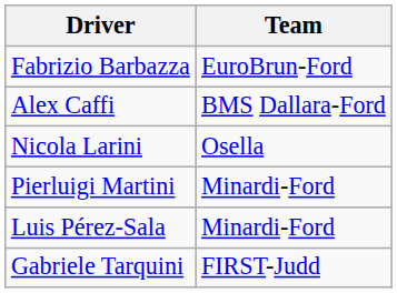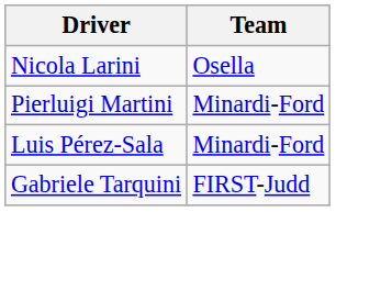 <table class="wikitable" style="font-size:90%">
 <tr>
 <th>Driver</th>
 <th>Team</th>
-</tr>
-<tr>
-<td> <a href='#'>Fabrizio Barbazza</a></td>
-<td><a href='#'>EuroBrun</a>-<a href='#'>Ford</a></td>
-</tr>
-<tr>
-<td> <a href='#'>Alex Caffi</a></td>
-<td><a href='#'>BMS</a> <a href='#'>Dallara</a>-<a href='#'>Ford</a></td>
 </tr>
 <tr>
 <td> <a href='#'>Nicola Larini</a></td>
 <td><a href='#'>Osella</a></td>
 </tr>
 <tr>
 <td> <a href='#'>Pierluigi Martini</a></td>
 <td><a href='#'>Minardi</a>-<a href='#'>Ford</a></td>
 </tr>
 <tr>
 <td> <a href='#'>Luis Pérez-Sala</a></td>
 <td><a href='#'>Minardi</a>-<a href='#'>Ford</a></td>
 </tr>
 <tr>
 <td> <a href='#'>Gabriele Tarquini</a></td>
 <td><a href='#'>FIRST</a>-<a href='#'>Judd</a></td>
 </tr>
 </table>
